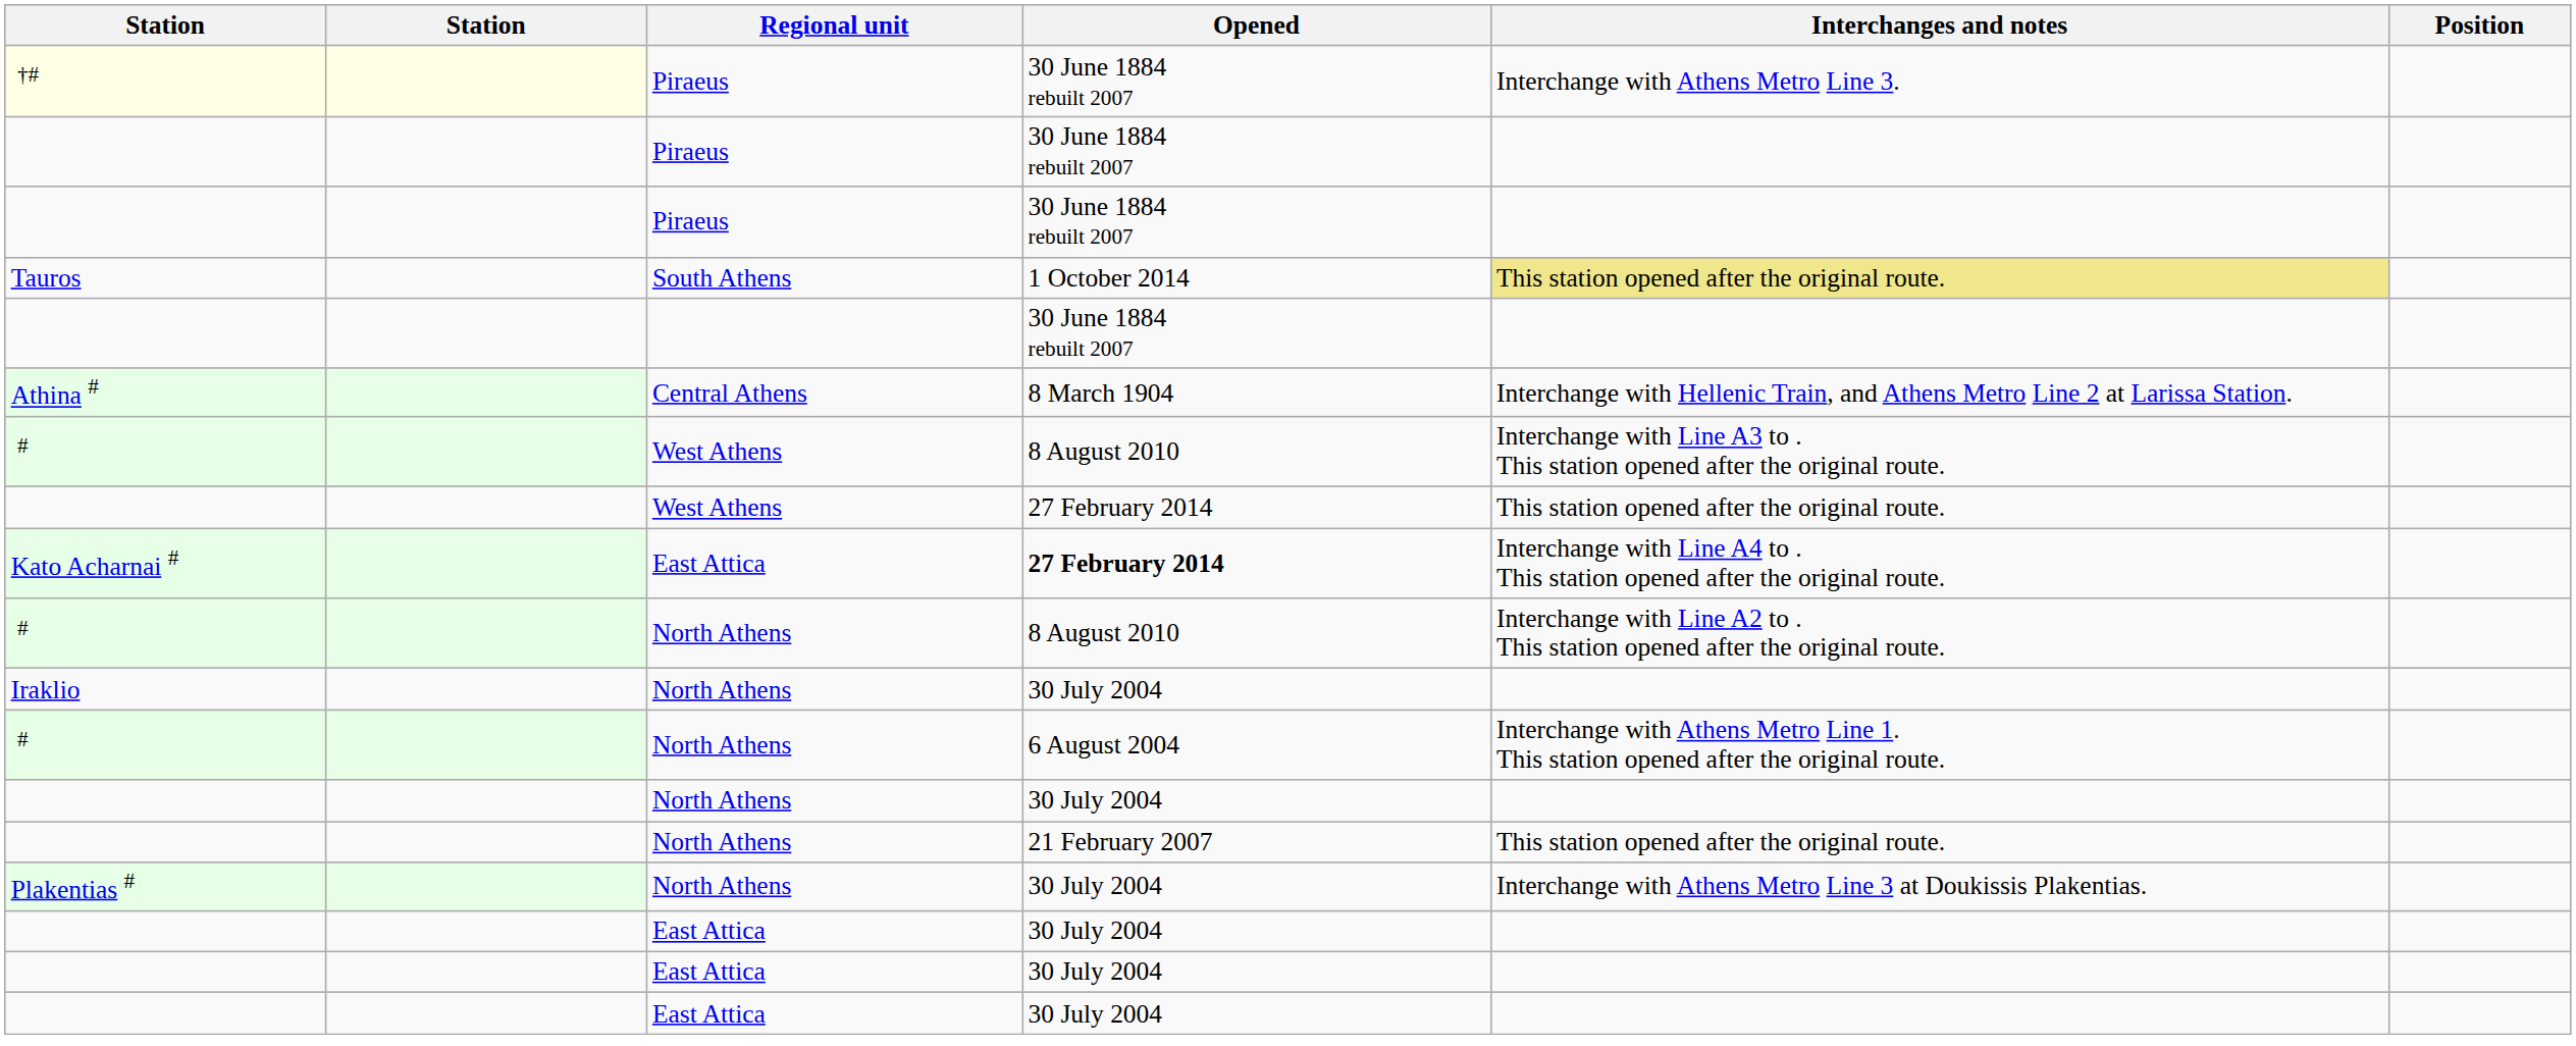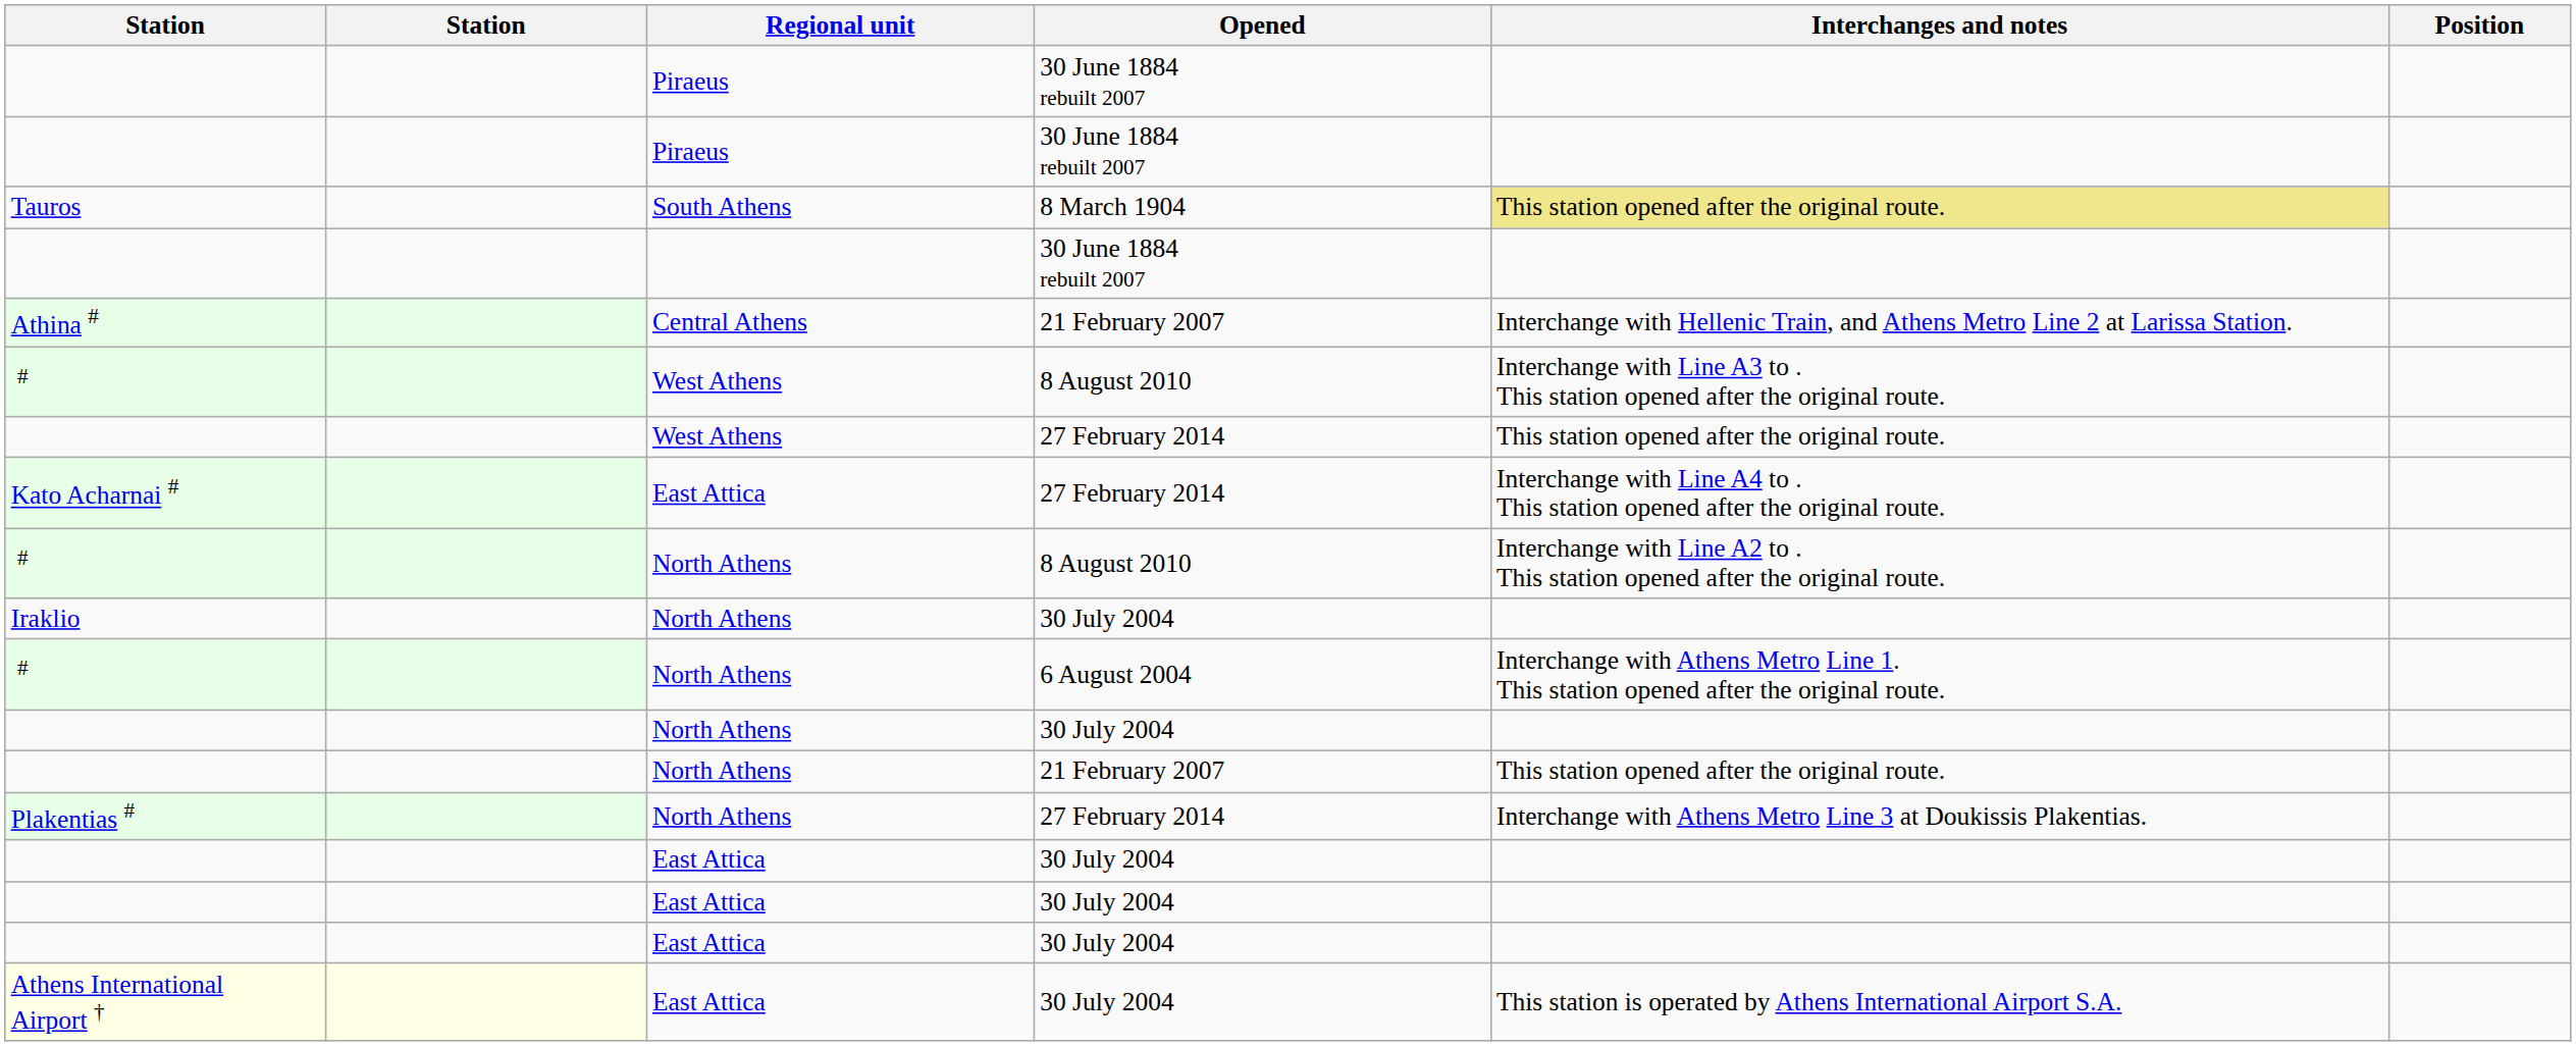 <table class="wikitable sortable" style="width:100%">
 <tr>
 <th style="min-width:105px;width:12.5%">Station<br></th>
 <th style="min-width:105px;width:12.5%">Station<br></th>
 <th><a href='#'>Regional unit</a></th>
 <th data-sort-type="date">Opened</th>
 <th style="width:35%" class="unsortable">Interchanges and notes</th>
 <th style="width:105px" class="unsortable">Position</th>
-</tr>
-<tr>
-<td style="background-color:#FFFFE6"> <sup>†#</sup></td>
-<td style="background-color:#FFFFE6"></td>
-<td><a href='#'>Piraeus</a></td>
-<td>30 June 1884<br><small>rebuilt 2007</small></td>
-<td>Interchange with <a href='#'>Athens Metro</a> <a href='#'>Line 3</a>.</td>
-<td></td>
 </tr>
 <tr>
 <td></td>
 <td></td>
 <td><a href='#'>Piraeus</a></td>
 <td>30 June 1884<br><small>rebuilt 2007</small></td>
 <td></td>
 <td></td>
 </tr>
 <tr>
 <td></td>
 <td></td>
 <td><a href='#'>Piraeus</a></td>
 <td>30 June 1884<br><small>rebuilt 2007</small></td>
 <td></td>
 <td></td>
 </tr>
 <tr>
 <td><a href='#'>Tauros</a></td>
 <td></td>
 <td><a href='#'>South Athens</a></td>
-<td>1 October 2014</td>
+<td>8 March 1904</td>
 <td style="background: khaki;">This station opened after the original route.</td>
 <td></td>
 </tr>
 <tr>
 <td></td>
 <td></td>
 <td></td>
 <td>30 June 1884<br><small>rebuilt 2007</small></td>
 <td></td>
 <td></td>
 </tr>
 <tr>
 <td style="background-color:#E6FFE6"><a href='#'>Athina</a> <sup>#</sup></td>
 <td style="background-color:#E6FFE6"></td>
 <td><a href='#'>Central Athens</a></td>
-<td>8 March 1904</td>
+<td>21 February 2007</td>
 <td>Interchange with <a href='#'>Hellenic Train</a>, and <a href='#'>Athens Metro</a> <a href='#'>Line 2</a> at <a href='#'>Larissa Station</a>.</td>
 <td></td>
 </tr>
 <tr>
 <td style="background-color:#E6FFE6"> <sup>#</sup></td>
 <td style="background-color:#E6FFE6"></td>
 <td><a href='#'>West Athens</a></td>
 <td>8 August 2010</td>
 <td>Interchange with <a href='#'>Line A3</a> to .<br>This station opened after the original route.</td>
 <td></td>
 </tr>
 <tr>
 <td></td>
 <td></td>
 <td><a href='#'>West Athens</a></td>
 <td>27 February 2014</td>
 <td>This station opened after the original route.</td>
 <td></td>
 </tr>
 <tr>
 <td style="background-color:#E6FFE6"><a href='#'>Kato Acharnai</a> <sup>#</sup></td>
 <td style="background-color:#E6FFE6"></td>
 <td><a href='#'>East Attica</a></td>
-<td><strong>27 February 2014</strong></td>
+<td>27 February 2014</td>
 <td>Interchange with <a href='#'>Line A4</a> to .<br>This station opened after the original route.</td>
 <td></td>
 </tr>
 <tr>
 <td style="background-color:#E6FFE6"> <sup>#</sup></td>
 <td style="background-color:#E6FFE6"></td>
 <td><a href='#'>North Athens</a></td>
 <td>8 August 2010</td>
 <td>Interchange with <a href='#'>Line A2</a> to .<br>This station opened after the original route.</td>
 <td></td>
 </tr>
 <tr>
 <td><a href='#'>Iraklio</a></td>
 <td></td>
 <td><a href='#'>North Athens</a></td>
 <td>30 July 2004</td>
 <td></td>
 <td></td>
 </tr>
 <tr>
 <td style="background-color:#E6FFE6"> <sup>#</sup></td>
 <td style="background-color:#E6FFE6"></td>
 <td><a href='#'>North Athens</a></td>
 <td>6 August 2004</td>
 <td>Interchange with <a href='#'>Athens Metro</a> <a href='#'>Line 1</a>.<br>This station opened after the original route.</td>
 <td></td>
 </tr>
 <tr>
 <td></td>
 <td></td>
 <td><a href='#'>North Athens</a></td>
 <td>30 July 2004</td>
 <td></td>
 <td></td>
 </tr>
 <tr>
 <td></td>
 <td></td>
 <td><a href='#'>North Athens</a></td>
 <td>21 February 2007</td>
 <td>This station opened after the original route.</td>
 <td></td>
 </tr>
 <tr>
 <td style="background-color:#E6FFE6"><a href='#'>Plakentias</a> <sup>#</sup></td>
 <td style="background-color:#E6FFE6"></td>
 <td><a href='#'>North Athens</a></td>
-<td>30 July 2004</td>
+<td>27 February 2014</td>
 <td>Interchange with <a href='#'>Athens Metro</a> <a href='#'>Line 3</a> at Doukissis Plakentias.</td>
 <td></td>
 </tr>
 <tr>
 <td></td>
 <td></td>
 <td><a href='#'>East Attica</a></td>
 <td>30 July 2004</td>
 <td></td>
 <td></td>
 </tr>
 <tr>
 <td></td>
 <td></td>
 <td><a href='#'>East Attica</a></td>
 <td>30 July 2004</td>
 <td></td>
 <td></td>
 </tr>
 <tr>
 <td></td>
 <td></td>
 <td><a href='#'>East Attica</a></td>
 <td>30 July 2004</td>
 <td></td>
 <td></td>
 </tr>
+<tr>
+<td style="background-color:#FFFFE6"><a href='#'>Athens International Airport</a> <sup>†</sup></td>
+<td style="background-color:#FFFFE6"></td>
+<td><a href='#'>East Attica</a></td>
+<td>30 July 2004</td>
+<td>This station is operated by <a href='#'>Athens International Airport S.A.</a></td>
+<td></td>
+</tr>
 </table>
